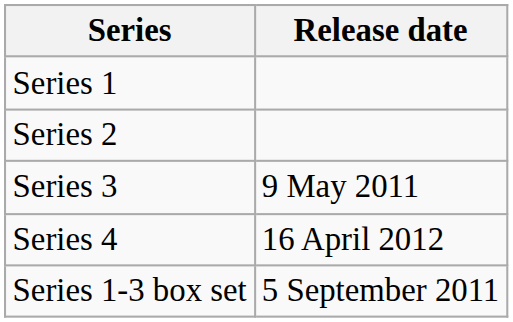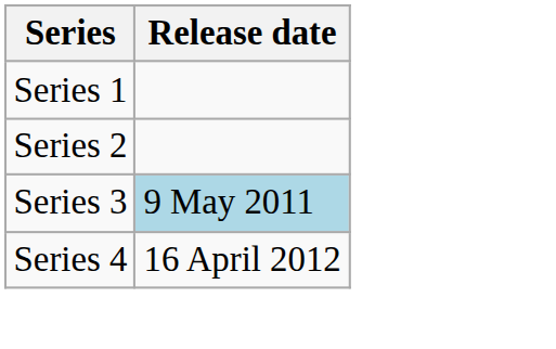 <table class="wikitable">
 <tr>
 <th>Series</th>
 <th>Release date</th>
 </tr>
 <tr>
 <td>Series 1</td>
 <td></td>
 </tr>
 <tr>
 <td>Series 2</td>
 <td></td>
 </tr>
 <tr>
 <td>Series 3</td>
-<td>9 May 2011</td>
+<td style="background: lightblue;">9 May 2011</td>
 </tr>
 <tr>
 <td>Series 4</td>
 <td>16 April 2012</td>
 </tr>
-<tr>
-<td>Series 1-3 box set</td>
-<td>5 September 2011</td>
-</tr>
 </table>
